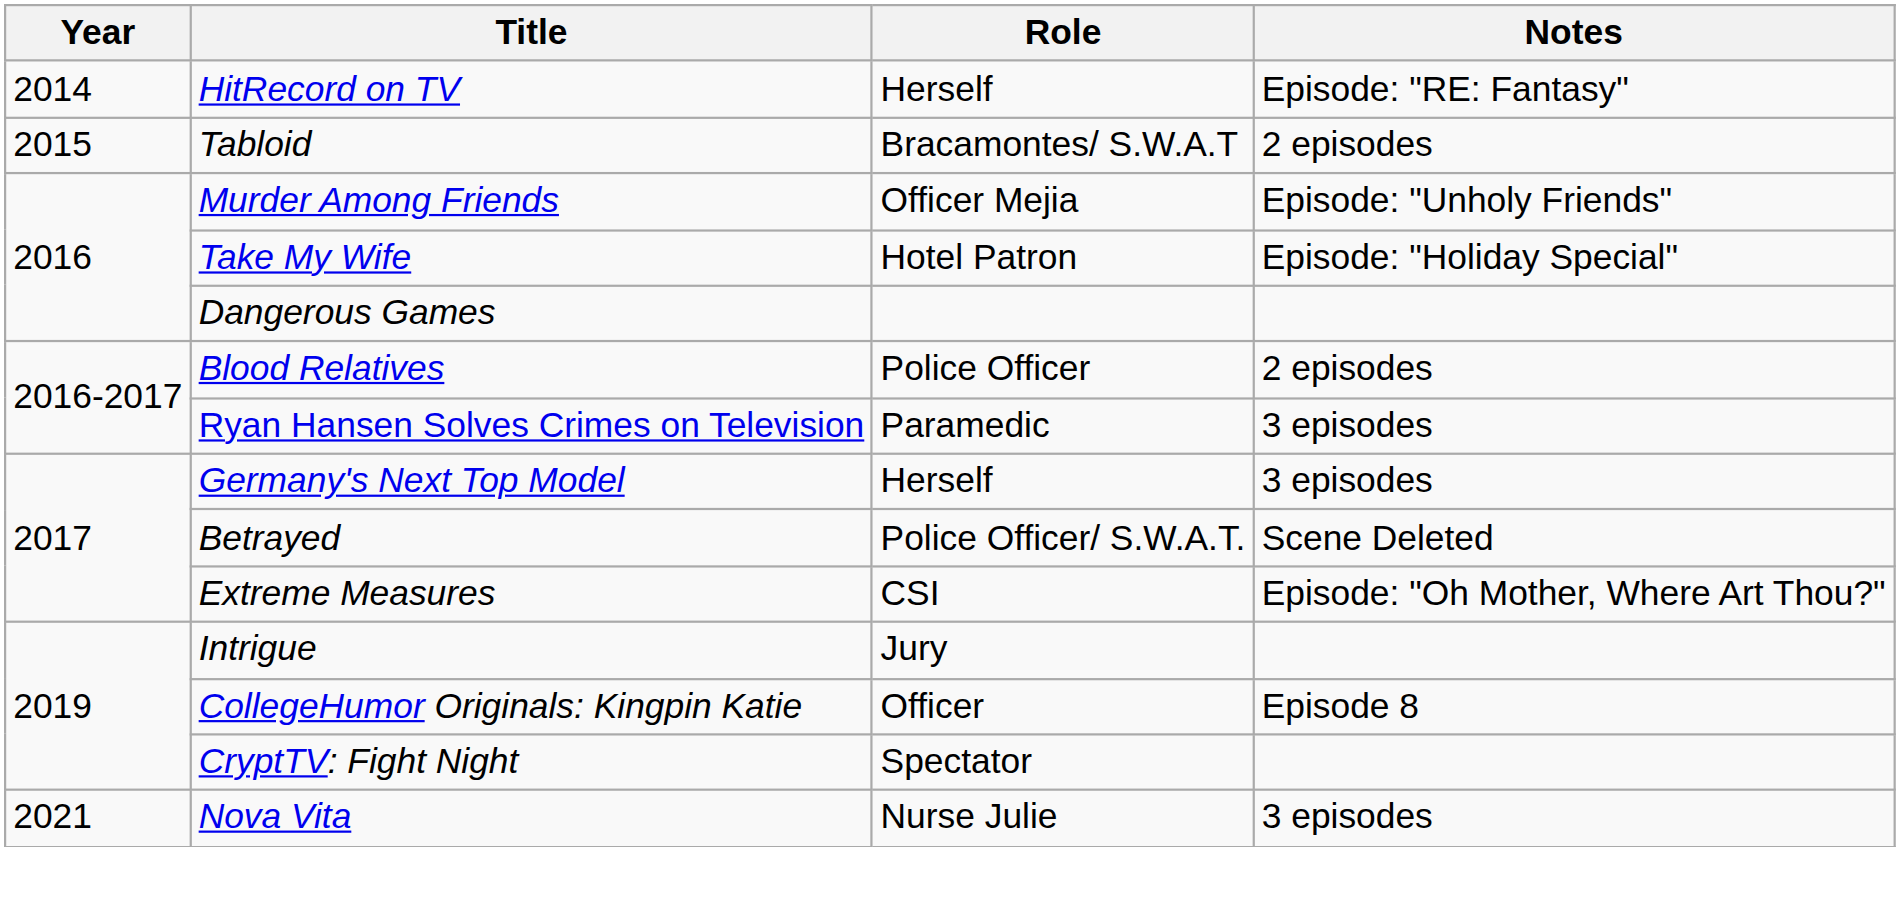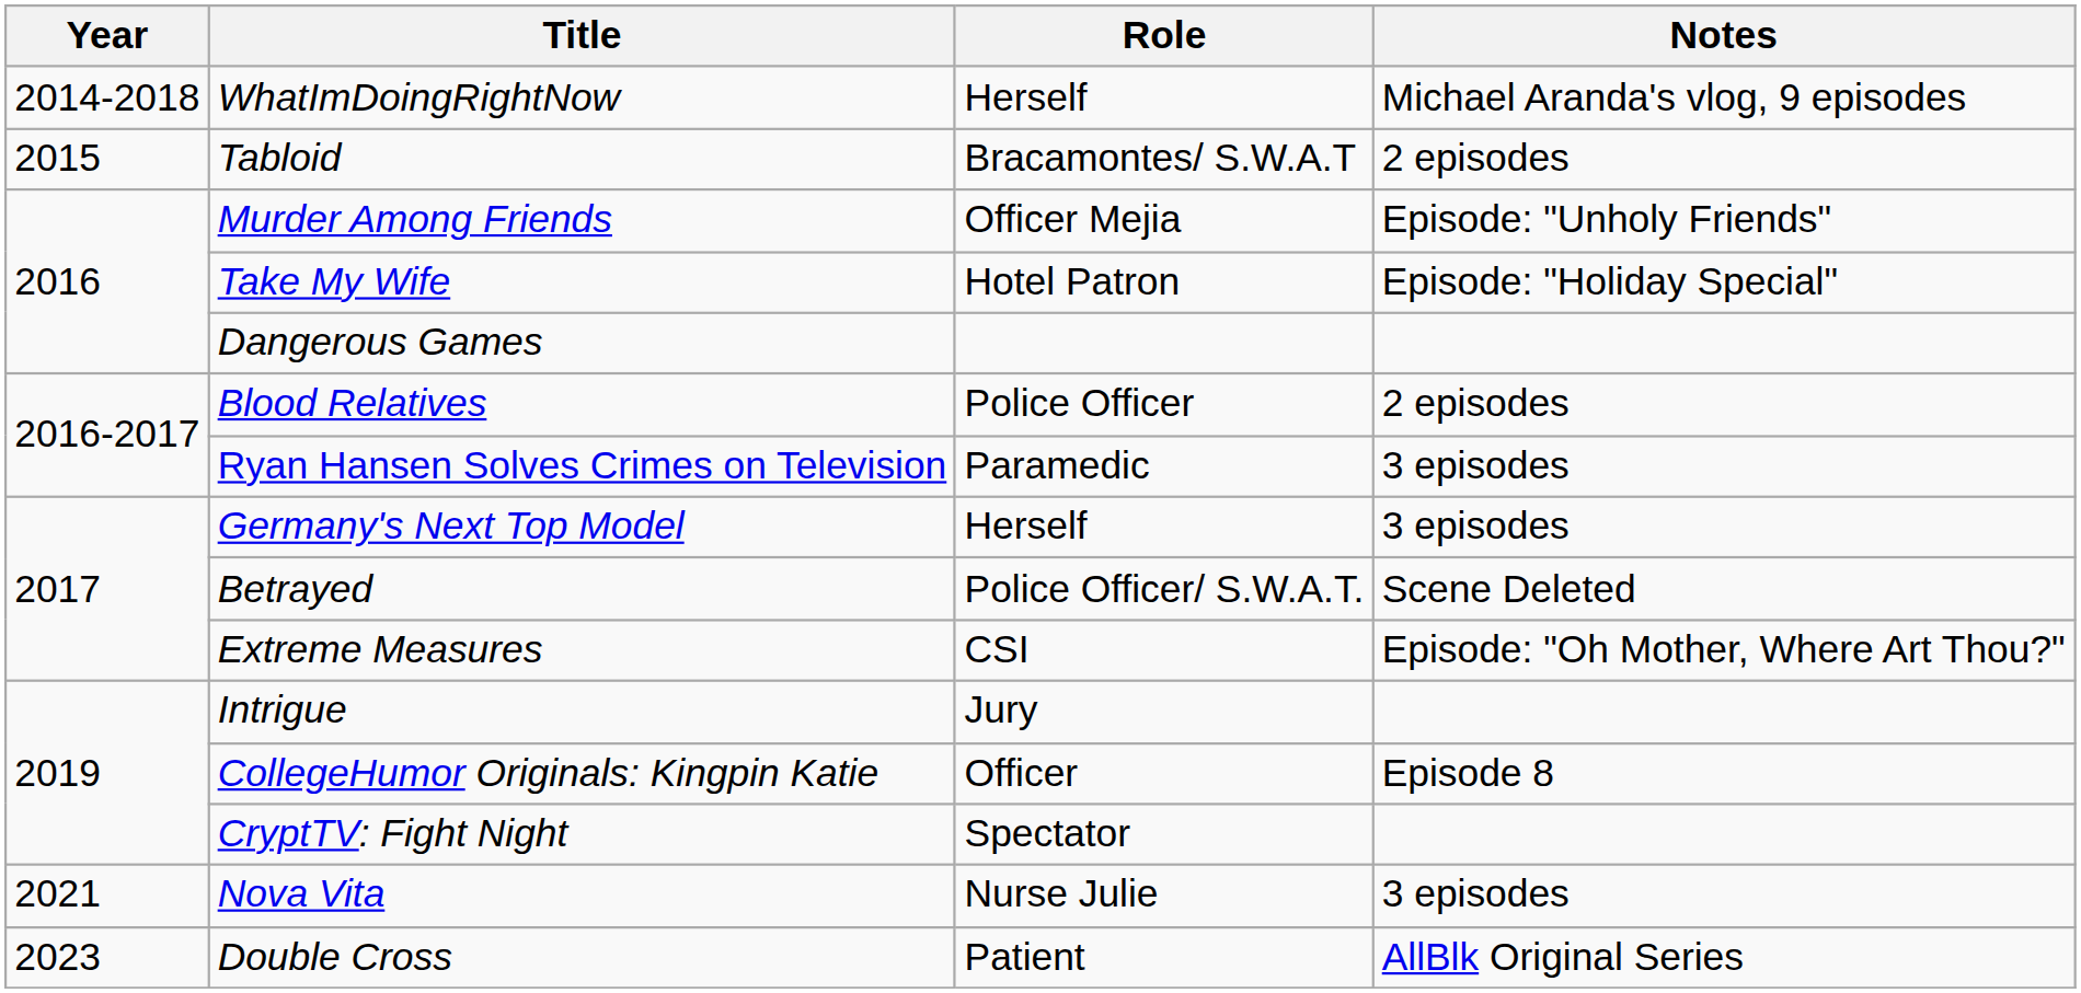 <table class="wikitable sortable">
 <tr>
 <th>Year</th>
 <th>Title</th>
 <th>Role</th>
 <th>Notes</th>
 </tr>
 <tr>
-<td>2014</td>
-<td><em><a href='#'>HitRecord on TV</a></em></td>
+<td>2014-2018</td>
+<td><em>WhatImDoingRightNow</em></td>
 <td>Herself</td>
-<td>Episode: "RE: Fantasy"</td>
+<td>Michael Aranda's vlog, 9 episodes</td>
 </tr>
 <tr>
 <td>2015</td>
 <td><em>Tabloid</em></td>
 <td>Bracamontes/ S.W.A.T</td>
 <td>2 episodes</td>
 </tr>
 <tr>
 <td rowspan="3">2016</td>
 <td><a href='#'><em>Murder Among Friends</em></a></td>
 <td>Officer Mejia</td>
 <td>Episode: "Unholy Friends"</td>
 </tr>
 <tr>
 <td><a href='#'><em>Take My Wife</em></a></td>
 <td>Hotel Patron</td>
 <td>Episode: "Holiday Special"</td>
 </tr>
 <tr>
 <td><em>Dangerous Games</em></td>
 <td></td>
 <td></td>
 </tr>
 <tr>
 <td rowspan="2">2016-2017</td>
 <td><a href='#'><em>Blood Relatives</em></a></td>
 <td>Police Officer</td>
 <td>2 episodes</td>
 </tr>
 <tr>
 <td><a href='#'>Ryan Hansen Solves Crimes on Television</a></td>
 <td>Paramedic</td>
 <td>3 episodes</td>
 </tr>
 <tr>
 <td rowspan="3">2017</td>
 <td><a href='#'><em>Germany's Next Top Model</em></a></td>
 <td>Herself</td>
 <td>3 episodes</td>
 </tr>
 <tr>
 <td><em>Betrayed</em></td>
 <td>Police Officer/ S.W.A.T.</td>
 <td>Scene Deleted</td>
 </tr>
 <tr>
 <td><em>Extreme Measures</em></td>
 <td>CSI</td>
 <td>Episode: "Oh Mother, Where Art Thou?"</td>
 </tr>
 <tr>
 <td rowspan="3">2019</td>
 <td><em>Intrigue</em></td>
 <td>Jury</td>
 <td></td>
 </tr>
 <tr>
 <td><em><a href='#'>CollegeHumor</a> Originals:</em> <em>Kingpin Katie</em></td>
 <td>Officer</td>
 <td>Episode 8</td>
 </tr>
 <tr>
 <td><em><a href='#'>CryptTV</a>: Fight Night</em></td>
 <td>Spectator</td>
 <td></td>
 </tr>
 <tr>
 <td>2021</td>
 <td><em><a href='#'>Nova Vita</a></em></td>
 <td>Nurse Julie</td>
 <td>3 episodes</td>
 </tr>
+<tr>
+<td>2023</td>
+<td><em>Double Cross</em></td>
+<td>Patient</td>
+<td><a href='#'>AllBlk</a> Original Series</td>
+</tr>
 </table>
